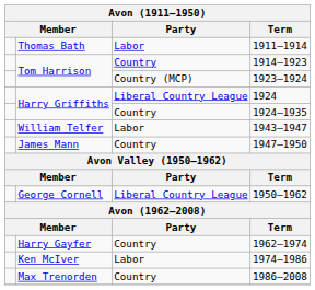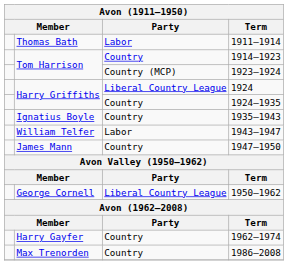 <table class="wikitable">
 <tr>
 <th colspan="4">Avon (1911–1950)</th>
 </tr>
 <tr>
 <th colspan="2">Member</th>
 <th>Party</th>
 <th>Term</th>
 </tr>
 <tr>
 <td> </td>
 <td><a href='#'>Thomas Bath</a></td>
 <td><a href='#'>Labor</a></td>
 <td>1911–1914</td>
 </tr>
 <tr>
 <td> </td>
 <td rowspan=2><a href='#'>Tom Harrison</a></td>
 <td><a href='#'>Country</a></td>
 <td>1914–1923</td>
 </tr>
 <tr>
 <td> </td>
 <td>Country (MCP)</td>
 <td>1923–1924</td>
 </tr>
 <tr>
 <td> </td>
 <td rowspan="2"><a href='#'>Harry Griffiths</a></td>
 <td><a href='#'>Liberal Country League</a></td>
 <td>1924</td>
 </tr>
 <tr>
 <td> </td>
 <td>Country</td>
 <td>1924–1935</td>
+</tr>
+<tr>
+<td> </td>
+<td><a href='#'>Ignatius Boyle</a></td>
+<td>Country</td>
+<td>1935–1943</td>
 </tr>
 <tr>
 <td> </td>
 <td><a href='#'>William Telfer</a></td>
 <td>Labor</td>
 <td>1943–1947</td>
 </tr>
 <tr>
 <td> </td>
 <td><a href='#'>James Mann</a></td>
 <td>Country</td>
 <td>1947–1950</td>
 </tr>
 <tr>
 <th colspan="4">Avon Valley (1950–1962)</th>
 </tr>
 <tr>
 <th colspan="2">Member</th>
 <th>Party</th>
 <th>Term</th>
 </tr>
 <tr>
 <td> </td>
 <td><a href='#'>George Cornell</a></td>
 <td><a href='#'>Liberal Country League</a></td>
 <td>1950–1962</td>
 </tr>
 <tr>
 <th colspan="4">Avon (1962–2008)</th>
 </tr>
 <tr>
 <th colspan="2">Member</th>
 <th>Party</th>
 <th>Term</th>
 </tr>
 <tr>
 <td> </td>
 <td><a href='#'>Harry Gayfer</a></td>
 <td>Country</td>
 <td>1962–1974</td>
 </tr>
 <tr>
 <td> </td>
-<td><a href='#'>Ken McIver</a></td>
-<td>Labor</td>
-<td>1974–1986</td>
-</tr>
-<tr>
-<td> </td>
 <td><a href='#'>Max Trenorden</a></td>
 <td>Country</td>
 <td>1986–2008</td>
 </tr>
 <tr>
 </tr>
 </table>
